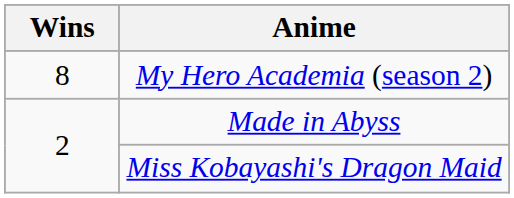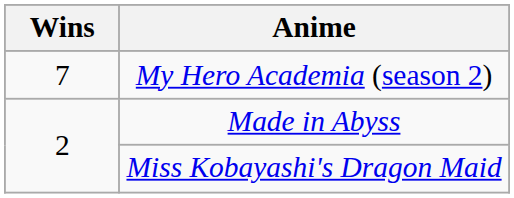 <table class="wikitable" style="text-align:center;">
 <tr>
 <th scope="col" width="55">Wins</th>
 <th scope="col" align="center">Anime</th>
 </tr>
 <tr>
-<td>8</td>
+<td>7</td>
 <td><em><a href='#'>My Hero Academia</a></em> (<a href='#'>season 2</a>)</td>
 </tr>
 <tr>
 <td rowspan="2">2</td>
 <td><em><a href='#'>Made in Abyss</a></em></td>
 </tr>
 <tr>
 <td><em><a href='#'>Miss Kobayashi's Dragon Maid</a></em></td>
 </tr>
 </table>
